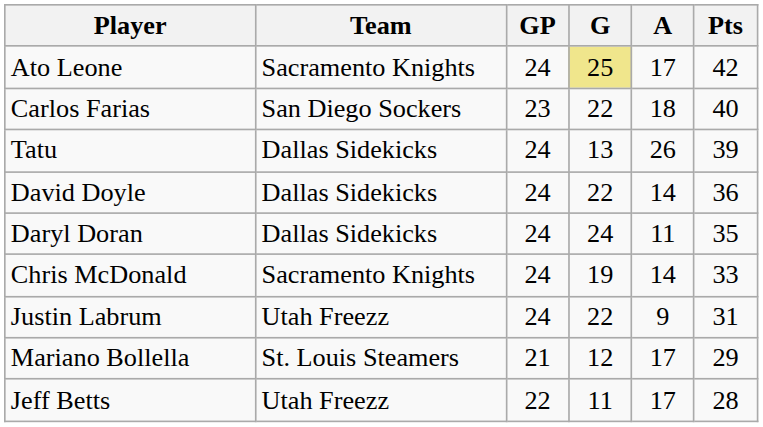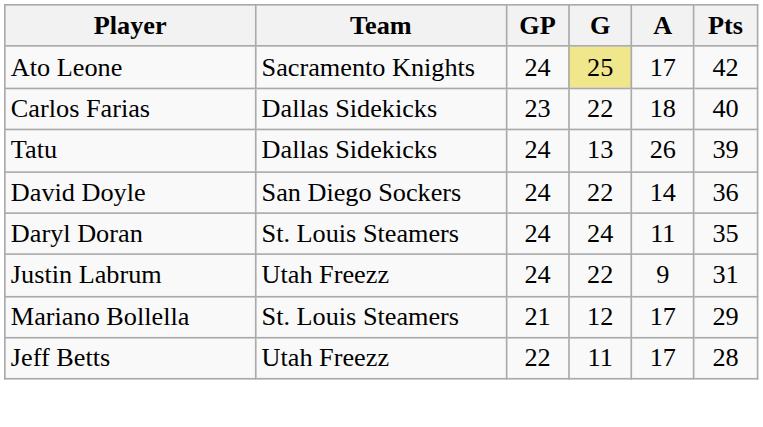 <table class="wikitable">
 <tr>
 <th width="30%">Player</th>
 <th width="30%">Team</th>
 <th width="7.5%">GP</th>
 <th width="7.5%">G</th>
 <th width="7.5%">A</th>
 <th width="7.5%">Pts</th>
 </tr>
 <tr align=center>
 <td align=left>Ato Leone</td>
 <td align=left>Sacramento Knights</td>
 <td>24</td>
 <td style="background: khaki;">25</td>
 <td>17</td>
 <td>42</td>
 </tr>
 <tr align=center>
 <td align=left>Carlos Farias</td>
-<td align=left>San Diego Sockers</td>
+<td align=left>Dallas Sidekicks</td>
 <td>23</td>
 <td>22</td>
 <td>18</td>
 <td>40</td>
 </tr>
 <tr align=center>
 <td align=left>Tatu</td>
 <td align=left>Dallas Sidekicks</td>
 <td>24</td>
 <td>13</td>
 <td>26</td>
 <td>39</td>
 </tr>
 <tr align=center>
 <td align=left>David Doyle</td>
-<td align=left>Dallas Sidekicks</td>
+<td align=left>San Diego Sockers</td>
 <td>24</td>
 <td>22</td>
 <td>14</td>
 <td>36</td>
 </tr>
 <tr align=center>
 <td align=left>Daryl Doran</td>
-<td align=left>Dallas Sidekicks</td>
+<td align=left>St. Louis Steamers</td>
 <td>24</td>
 <td>24</td>
 <td>11</td>
 <td>35</td>
-</tr>
-<tr align=center>
-<td align=left>Chris McDonald</td>
-<td align=left>Sacramento Knights</td>
-<td>24</td>
-<td>19</td>
-<td>14</td>
-<td>33</td>
 </tr>
 <tr align=center>
 <td align=left>Justin Labrum</td>
 <td align=left>Utah Freezz</td>
 <td>24</td>
 <td>22</td>
 <td>9</td>
 <td>31</td>
 </tr>
 <tr align=center>
 <td align=left>Mariano Bollella</td>
 <td align=left>St. Louis Steamers</td>
 <td>21</td>
 <td>12</td>
 <td>17</td>
 <td>29</td>
 </tr>
 <tr align=center>
 <td align=left>Jeff Betts</td>
 <td align=left>Utah Freezz</td>
 <td>22</td>
 <td>11</td>
 <td>17</td>
 <td>28</td>
 </tr>
 </table>
